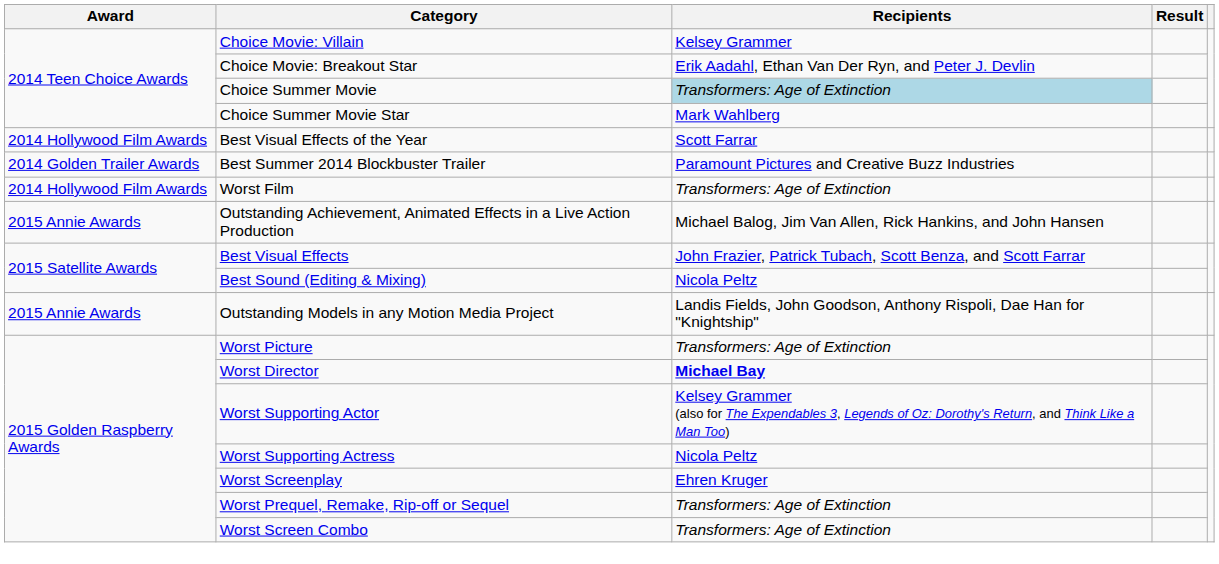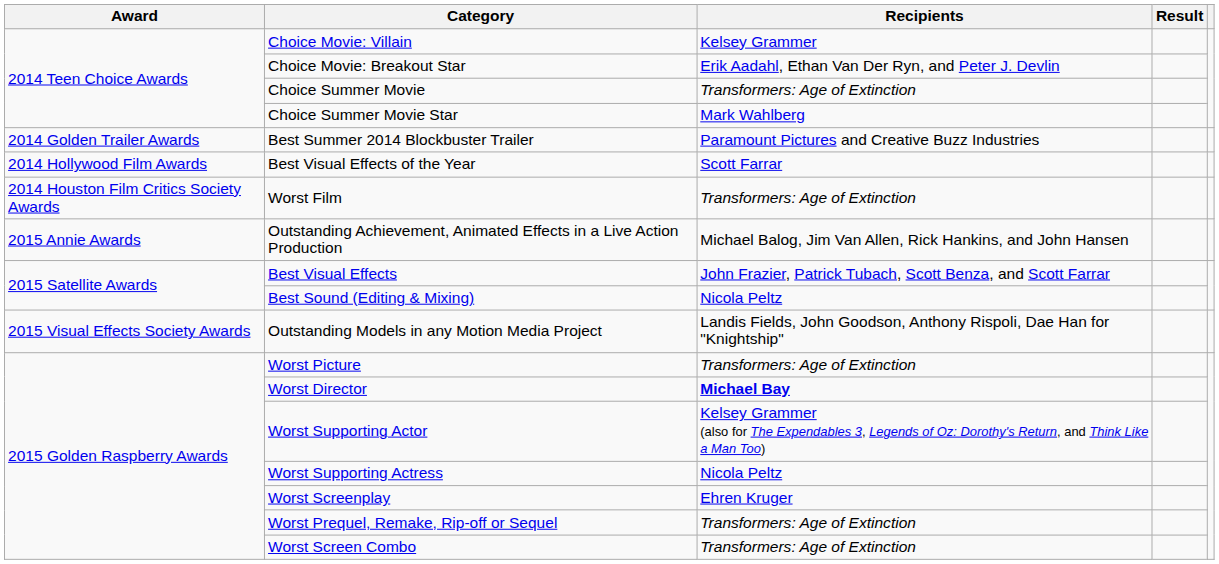 <table class="wikitable sortable plainrowheaders">
 <tr>
 <th>Award</th>
 <th>Category</th>
 <th>Recipients</th>
 <th>Result</th>
 <th></th>
 </tr>
 <tr>
 <td rowspan="4"><a href='#'>2014 Teen Choice Awards</a></td>
 <td><a href='#'>Choice Movie: Villain</a></td>
 <td><a href='#'>Kelsey Grammer</a></td>
 <td></td>
 <td rowspan="4"  style="text-align:center;"></td>
 </tr>
 <tr>
 <td>Choice Movie: Breakout Star</td>
 <td><a href='#'>Erik Aadahl</a>, Ethan Van Der Ryn, and <a href='#'>Peter J. Devlin</a></td>
 <td></td>
 </tr>
 <tr>
 <td>Choice Summer Movie</td>
-<td style="background: lightblue;"><em>Transformers: Age of Extinction</em></td>
+<td><em>Transformers: Age of Extinction</em></td>
 <td></td>
 </tr>
 <tr>
 <td>Choice Summer Movie Star</td>
 <td><a href='#'>Mark Wahlberg</a></td>
 <td></td>
-</tr>
-<tr>
-<td><a href='#'>2014 Hollywood Film Awards</a></td>
-<td>Best Visual Effects of the Year</td>
-<td><a href='#'>Scott Farrar</a></td>
-<td></td>
-<td style="text-align:center;"></td>
 </tr>
 <tr>
 <td><a href='#'>2014 Golden Trailer Awards</a></td>
 <td>Best Summer 2014 Blockbuster Trailer</td>
 <td><a href='#'>Paramount Pictures</a> and Creative Buzz Industries</td>
 <td></td>
 <td style="text-align:center;"></td>
 </tr>
 <tr>
 <td><a href='#'>2014 Hollywood Film Awards</a></td>
+<td>Best Visual Effects of the Year</td>
+<td><a href='#'>Scott Farrar</a></td>
+<td></td>
+<td style="text-align:center;"></td>
+</tr>
+<tr>
+<td><a href='#'>2014 Houston Film Critics Society Awards</a></td>
 <td>Worst Film</td>
 <td><em>Transformers: Age of Extinction</em></td>
 <td></td>
 <td style="text-align:center;"></td>
 </tr>
 <tr>
 <td><a href='#'>2015 Annie Awards</a></td>
 <td>Outstanding Achievement, Animated Effects in a Live Action Production</td>
 <td>Michael Balog, Jim Van Allen, Rick Hankins, and John Hansen</td>
 <td></td>
 <td style="text-align:center;"></td>
 </tr>
 <tr>
 <td rowspan="2"><a href='#'>2015 Satellite Awards</a></td>
 <td><a href='#'>Best Visual Effects</a></td>
 <td><a href='#'>John Frazier</a>, <a href='#'>Patrick Tubach</a>, <a href='#'>Scott Benza</a>, and <a href='#'>Scott Farrar</a></td>
 <td></td>
 <td rowspan="2"  style="text-align:center;"></td>
 </tr>
 <tr>
 <td><a href='#'>Best Sound (Editing & Mixing)</a></td>
 <td><a href='#'>Nicola Peltz</a></td>
 <td></td>
 </tr>
 <tr>
-<td><a href='#'>2015 Annie Awards</a></td>
+<td><a href='#'>2015 Visual Effects Society Awards</a></td>
 <td>Outstanding Models in any Motion Media Project</td>
 <td>Landis Fields, John Goodson, Anthony Rispoli, Dae Han for "Knightship"</td>
 <td></td>
 <td style="text-align:center;"></td>
 </tr>
 <tr>
 <td rowspan="7"><a href='#'>2015 Golden Raspberry Awards</a></td>
 <td><a href='#'>Worst Picture</a></td>
 <td><em>Transformers: Age of Extinction</em></td>
 <td></td>
 <td rowspan="7"  style="text-align:center;"></td>
 </tr>
 <tr>
 <td><a href='#'>Worst Director</a></td>
 <td><strong><a href='#'>Michael Bay</a></strong></td>
 <td></td>
 </tr>
 <tr>
 <td><a href='#'>Worst Supporting Actor</a></td>
 <td><a href='#'>Kelsey Grammer</a> <br><small>(also for <em><a href='#'>The Expendables 3</a></em>, <em><a href='#'>Legends of Oz: Dorothy's Return</a></em>, and <em><a href='#'>Think Like a Man Too</a></em>)</small></td>
 <td></td>
 </tr>
 <tr>
 <td><a href='#'>Worst Supporting Actress</a></td>
 <td><a href='#'>Nicola Peltz</a></td>
 <td></td>
 </tr>
 <tr>
 <td><a href='#'>Worst Screenplay</a></td>
 <td><a href='#'>Ehren Kruger</a></td>
 <td></td>
 </tr>
 <tr>
 <td><a href='#'>Worst Prequel, Remake, Rip-off or Sequel</a></td>
 <td><em>Transformers: Age of Extinction</em></td>
 <td></td>
 </tr>
 <tr>
 <td><a href='#'>Worst Screen Combo</a></td>
 <td><em>Transformers: Age of Extinction</em></td>
 <td></td>
 </tr>
 </table>
